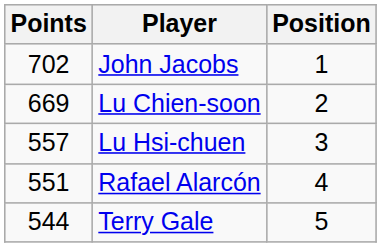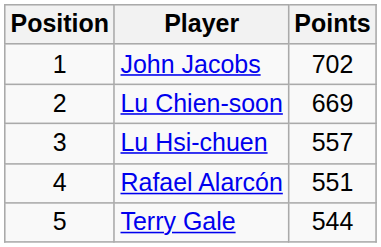 <table class=wikitable>
 <tr>
+<th>Position</th>
+<th>Player</th>
 <th>Points</th>
-<th>Player</th>
-<th>Position</th>
 </tr>
 <tr>
+<td align=center>1</td>
+<td> <a href='#'>John Jacobs</a></td>
 <td align=center>702</td>
-<td> <a href='#'>John Jacobs</a></td>
-<td align=center>1</td>
 </tr>
 <tr>
+<td align=center>2</td>
+<td> <a href='#'>Lu Chien-soon</a></td>
 <td align=center>669</td>
-<td> <a href='#'>Lu Chien-soon</a></td>
-<td align=center>2</td>
 </tr>
 <tr>
+<td align=center>3</td>
+<td> <a href='#'>Lu Hsi-chuen</a></td>
 <td align=center>557</td>
-<td> <a href='#'>Lu Hsi-chuen</a></td>
-<td align=center>3</td>
 </tr>
 <tr>
+<td align=center>4</td>
+<td> <a href='#'>Rafael Alarcón</a></td>
 <td align=center>551</td>
-<td> <a href='#'>Rafael Alarcón</a></td>
-<td align=center>4</td>
 </tr>
 <tr>
+<td align=center>5</td>
+<td> <a href='#'>Terry Gale</a></td>
 <td align=center>544</td>
-<td> <a href='#'>Terry Gale</a></td>
-<td align=center>5</td>
 </tr>
 </table>
